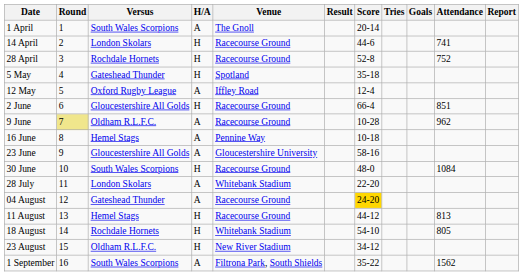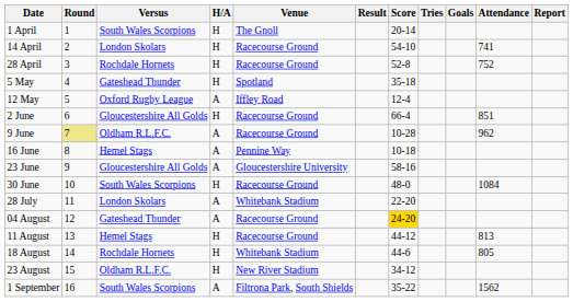 <table class="wikitable defaultleft col2center col4center col7center col10right" style="font-size:90%;">
 <tr>
 <th>Date</th>
 <th>Round</th>
 <th>Versus</th>
 <th>H/A</th>
 <th>Venue</th>
 <th>Result</th>
 <th>Score</th>
 <th>Tries</th>
 <th>Goals</th>
 <th>Attendance</th>
 <th>Report</th>
 </tr>
 <tr>
 <td>1 April</td>
 <td>1</td>
 <td> <a href='#'>South Wales Scorpions</a></td>
-<td>A</td>
+<td>H</td>
 <td><a href='#'>The Gnoll</a></td>
 <td></td>
 <td>20-14</td>
 <td></td>
 <td></td>
 <td></td>
 </tr>
 <tr>
 <td>14 April</td>
 <td>2</td>
 <td> <a href='#'>London Skolars</a></td>
 <td>H</td>
 <td><a href='#'>Racecourse Ground</a></td>
 <td></td>
-<td>44-6</td>
+<td>54-10</td>
 <td></td>
 <td></td>
 <td>741</td>
 <td></td>
 </tr>
 <tr>
 <td>28 April</td>
 <td>3</td>
 <td> <a href='#'>Rochdale Hornets</a></td>
 <td>H</td>
 <td><a href='#'>Racecourse Ground</a></td>
 <td></td>
 <td>52-8</td>
 <td></td>
 <td></td>
 <td>752</td>
 <td></td>
 </tr>
 <tr>
 <td>5 May</td>
 <td>4</td>
 <td> <a href='#'>Gateshead Thunder</a></td>
 <td>H</td>
 <td><a href='#'>Spotland</a></td>
 <td></td>
 <td>35-18</td>
 <td></td>
 <td></td>
 <td></td>
 <td></td>
 </tr>
 <tr>
 <td>12 May</td>
 <td>5</td>
 <td> <a href='#'>Oxford Rugby League</a></td>
 <td>A</td>
 <td><a href='#'>Iffley Road</a></td>
 <td></td>
 <td>12-4</td>
 <td></td>
 <td></td>
 <td></td>
 <td></td>
 </tr>
 <tr>
 <td>2 June</td>
 <td>6</td>
 <td> <a href='#'>Gloucestershire All Golds</a></td>
 <td>H</td>
 <td><a href='#'>Racecourse Ground</a></td>
 <td></td>
 <td>66-4</td>
 <td></td>
 <td></td>
 <td>851</td>
 <td></td>
 </tr>
 <tr>
 <td>9 June</td>
 <td style="background: khaki;">7</td>
 <td> <a href='#'>Oldham R.L.F.C.</a></td>
 <td>A</td>
 <td><a href='#'>Racecourse Ground</a></td>
 <td></td>
 <td>10-28</td>
 <td></td>
 <td></td>
 <td>962</td>
 <td></td>
 </tr>
 <tr>
 <td>16 June</td>
 <td>8</td>
 <td> <a href='#'>Hemel Stags</a></td>
 <td>A</td>
 <td><a href='#'>Pennine Way</a></td>
 <td></td>
 <td>10-18</td>
 <td></td>
 <td></td>
 <td></td>
 <td></td>
 </tr>
 <tr>
 <td>23 June</td>
 <td>9</td>
 <td> <a href='#'>Gloucestershire All Golds</a></td>
 <td>A</td>
 <td><a href='#'>Gloucestershire University</a></td>
 <td></td>
 <td>58-16</td>
 <td></td>
 <td></td>
 <td></td>
 <td></td>
 </tr>
 <tr>
 <td>30 June</td>
 <td>10</td>
 <td> <a href='#'>South Wales Scorpions</a></td>
 <td>H</td>
 <td><a href='#'>Racecourse Ground</a></td>
 <td></td>
 <td>48-0</td>
 <td></td>
 <td></td>
 <td>1084</td>
 <td></td>
 </tr>
 <tr>
 <td>28 July</td>
 <td>11</td>
 <td> <a href='#'>London Skolars</a></td>
 <td>A</td>
 <td><a href='#'>Whitebank Stadium</a></td>
 <td></td>
 <td>22-20</td>
 <td></td>
 <td></td>
 <td></td>
 <td></td>
 </tr>
 <tr>
 <td>04 August</td>
 <td>12</td>
 <td> <a href='#'>Gateshead Thunder</a></td>
 <td>A</td>
 <td><a href='#'>Racecourse Ground</a></td>
 <td></td>
 <td style="background: gold;">24-20</td>
 <td></td>
 <td></td>
 <td></td>
 <td></td>
 </tr>
 <tr>
 <td>11 August</td>
 <td>13</td>
 <td> <a href='#'>Hemel Stags</a></td>
 <td>H</td>
 <td><a href='#'>Racecourse Ground</a></td>
 <td></td>
 <td>44-12</td>
 <td></td>
 <td></td>
 <td>813</td>
 <td></td>
 </tr>
 <tr>
 <td>18 August</td>
 <td>14</td>
 <td> <a href='#'>Rochdale Hornets</a></td>
 <td>H</td>
 <td><a href='#'>Whitebank Stadium</a></td>
 <td></td>
-<td>54-10</td>
+<td>44-6</td>
 <td></td>
 <td></td>
 <td>805</td>
 <td></td>
 </tr>
 <tr>
 <td>23 August</td>
 <td>15</td>
 <td> <a href='#'>Oldham R.L.F.C.</a></td>
 <td>H</td>
 <td><a href='#'>New River Stadium</a></td>
 <td></td>
 <td>34-12</td>
 <td></td>
 <td></td>
 <td></td>
 <td></td>
 </tr>
 <tr>
 <td>1 September</td>
 <td>16</td>
 <td> <a href='#'>South Wales Scorpions</a></td>
 <td>A</td>
 <td><a href='#'>Filtrona Park</a>, <a href='#'>South Shields</a></td>
 <td></td>
 <td>35-22</td>
 <td></td>
 <td></td>
 <td>1562</td>
 <td></td>
 </tr>
 </table>
